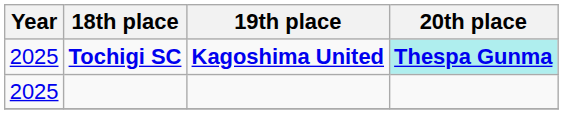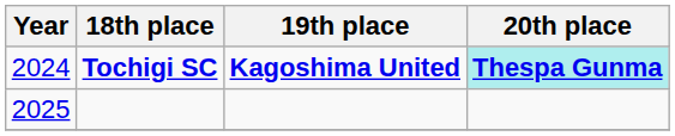 <table class="wikitable">
 <tr>
 <th>Year</th>
 <th>18th place</th>
 <th>19th place</th>
 <th>20th place</th>
 </tr>
 <tr>
-<td><a href='#'>2025</a></td>
+<td><a href='#'>2024</a></td>
 <td><strong><a href='#'>Tochigi SC</a></strong></td>
 <td><strong><a href='#'>Kagoshima United</a></strong></td>
 <td style="background: paleturquoise;"><strong><a href='#'>Thespa Gunma</a></strong></td>
 </tr>
 <tr>
 <td><a href='#'>2025</a></td>
 <td></td>
 <td></td>
 <td></td>
 </tr>
 <tr>
 </tr>
 </table>
